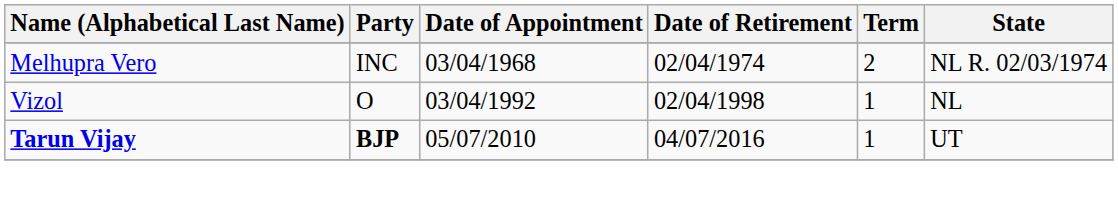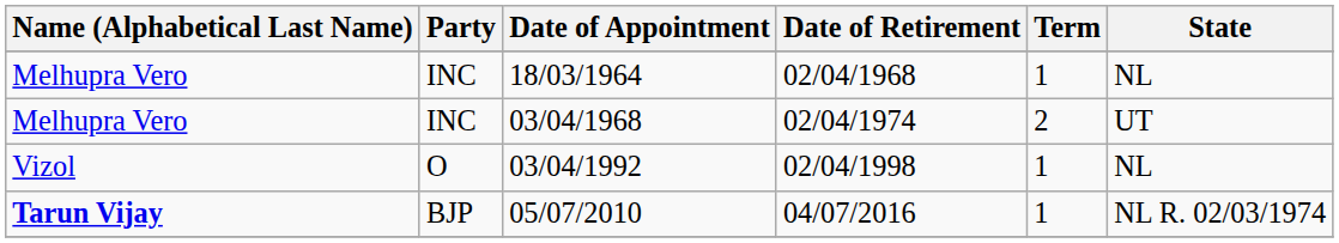 <table class="wikitable sortable">
 <tr>
 <th>Name (Alphabetical Last Name)</th>
 <th>Party</th>
 <th>Date of Appointment</th>
 <th>Date of Retirement</th>
 <th>Term</th>
 <th>State</th>
 </tr>
 <tr>
 </tr>
 <tr>
 <td><a href='#'>Melhupra Vero</a></td>
 <td>INC</td>
+<td>18/03/1964</td>
+<td>02/04/1968</td>
+<td>1</td>
+<td>NL</td>
+</tr>
+<tr>
+<td><a href='#'>Melhupra Vero</a></td>
+<td>INC</td>
 <td>03/04/1968</td>
 <td>02/04/1974</td>
 <td>2</td>
-<td>NL R. 02/03/1974</td>
+<td>UT</td>
 </tr>
 <tr>
 <td><a href='#'>Vizol</a></td>
 <td>O</td>
 <td>03/04/1992</td>
 <td>02/04/1998</td>
 <td>1</td>
 <td>NL</td>
 </tr>
 <tr>
 <td><strong><a href='#'>Tarun Vijay</a></strong></td>
-<td><strong>BJP</strong></td>
+<td>BJP</td>
 <td>05/07/2010</td>
 <td>04/07/2016</td>
 <td>1</td>
-<td>UT</td>
+<td>NL R. 02/03/1974</td>
 </tr>
 <tr>
 </tr>
 </table>
